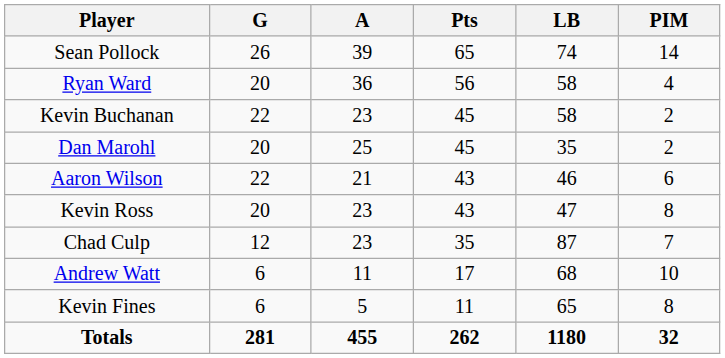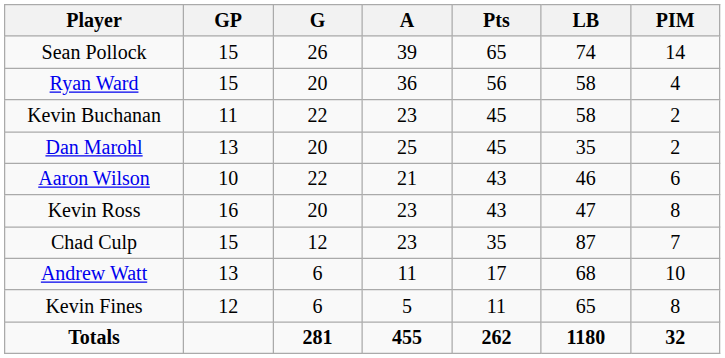 <table class="wikitable sortable">
 <tr align=center>
 <th width="20%">Player</th>
+<th width="10%">GP</th>
 <th width="10%">G</th>
 <th width="10%">A</th>
 <th width="10%">Pts</th>
 <th width="10%">LB</th>
 <th width="10%">PIM</th>
 </tr>
 <tr align=center>
 <td>Sean Pollock</td>
+<td>15</td>
 <td>26</td>
 <td>39</td>
 <td>65</td>
 <td>74</td>
 <td>14</td>
 </tr>
 <tr align=center>
 <td><a href='#'>Ryan Ward</a></td>
+<td>15</td>
 <td>20</td>
 <td>36</td>
 <td>56</td>
 <td>58</td>
 <td>4</td>
 </tr>
 <tr align=center>
 <td>Kevin Buchanan</td>
+<td>11</td>
 <td>22</td>
 <td>23</td>
 <td>45</td>
 <td>58</td>
 <td>2</td>
 </tr>
 <tr align=center>
 <td><a href='#'>Dan Marohl</a></td>
+<td>13</td>
 <td>20</td>
 <td>25</td>
 <td>45</td>
 <td>35</td>
 <td>2</td>
 </tr>
 <tr align=center>
 <td><a href='#'>Aaron Wilson</a></td>
+<td>10</td>
 <td>22</td>
 <td>21</td>
 <td>43</td>
 <td>46</td>
 <td>6</td>
 </tr>
 <tr align=center>
 <td>Kevin Ross</td>
+<td>16</td>
 <td>20</td>
 <td>23</td>
 <td>43</td>
 <td>47</td>
 <td>8</td>
 </tr>
 <tr align=center>
 <td>Chad Culp</td>
+<td>15</td>
 <td>12</td>
 <td>23</td>
 <td>35</td>
 <td>87</td>
 <td>7</td>
 </tr>
 <tr align=center>
 <td><a href='#'>Andrew Watt</a></td>
+<td>13</td>
 <td>6</td>
 <td>11</td>
 <td>17</td>
 <td>68</td>
 <td>10</td>
 </tr>
 <tr align=center>
 <td>Kevin Fines</td>
+<td>12</td>
 <td>6</td>
 <td>5</td>
 <td>11</td>
 <td>65</td>
 <td>8</td>
 </tr>
 <tr align=center>
 <td><strong>Totals</strong></td>
+<td></td>
 <td><strong>281</strong></td>
 <td><strong>455</strong></td>
 <td><strong>262</strong></td>
 <td><strong>1180</strong></td>
 <td><strong>32</strong></td>
 </tr>
 </table>
